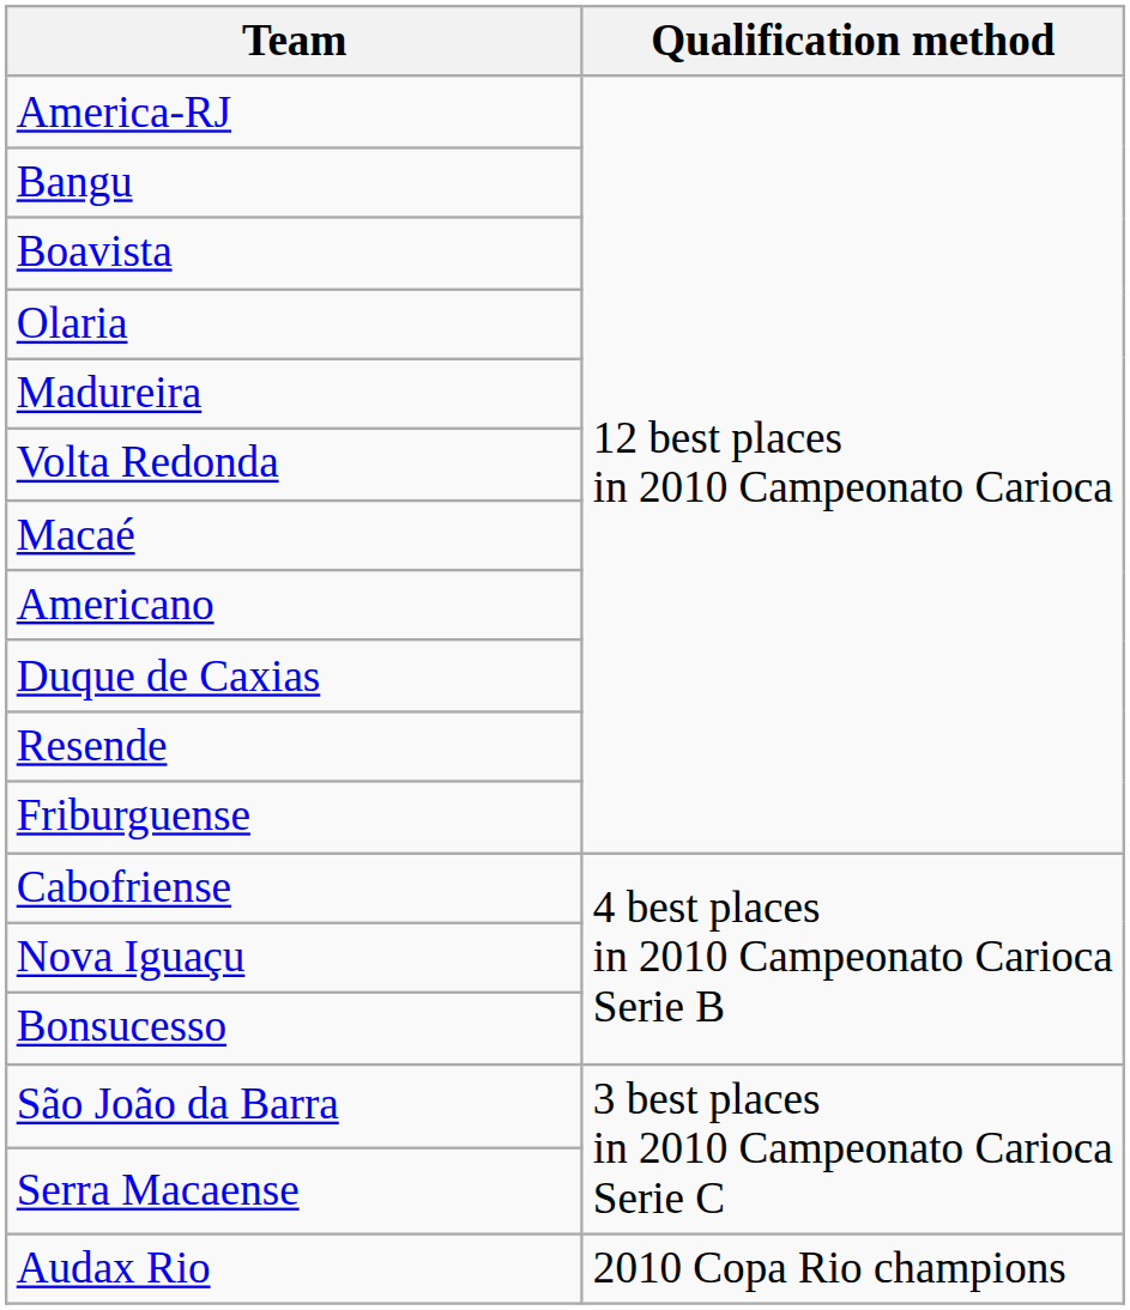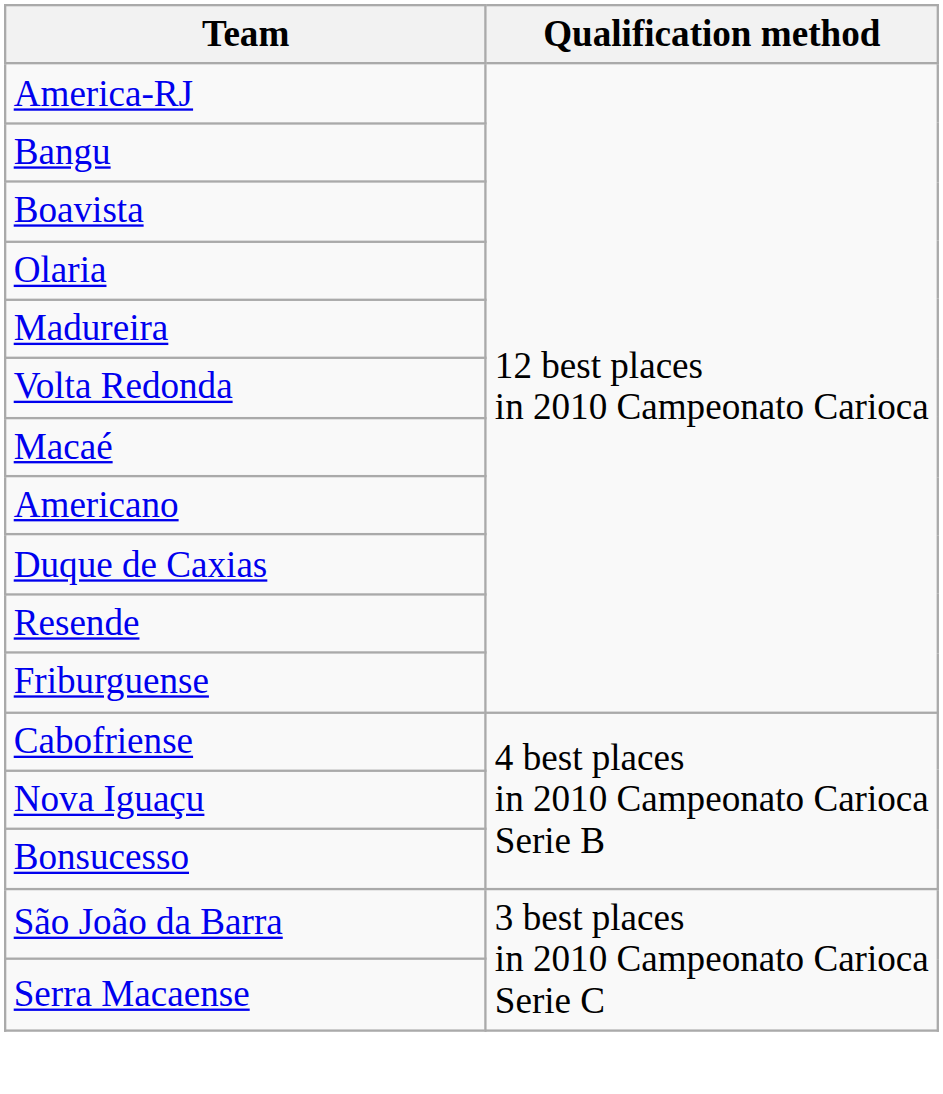 <table class="wikitable">
 <tr>
 <th width=200>Team</th>
 <th>Qualification method</th>
 </tr>
 <tr>
 <td><a href='#'>America-RJ</a></td>
 <td rowspan="11">12 best places <br>in 2010 Campeonato Carioca</td>
 </tr>
 <tr>
 <td><a href='#'>Bangu</a></td>
 </tr>
 <tr>
 <td><a href='#'>Boavista</a></td>
 </tr>
 <tr>
 <td><a href='#'>Olaria</a></td>
 </tr>
 <tr>
 <td><a href='#'>Madureira</a></td>
 </tr>
 <tr>
 <td><a href='#'>Volta Redonda</a></td>
 </tr>
 <tr>
 <td><a href='#'>Macaé</a></td>
 </tr>
 <tr>
 <td><a href='#'>Americano</a></td>
 </tr>
 <tr>
 <td><a href='#'>Duque de Caxias</a></td>
 </tr>
 <tr>
 <td><a href='#'>Resende</a></td>
 </tr>
 <tr>
 <td><a href='#'>Friburguense</a></td>
 </tr>
 <tr>
 <td><a href='#'>Cabofriense</a></td>
 <td rowspan="3">4 best places <br>in 2010 Campeonato Carioca <br>Serie B</td>
 </tr>
 <tr>
 <td><a href='#'>Nova Iguaçu</a></td>
 </tr>
 <tr>
 <td><a href='#'>Bonsucesso</a></td>
 </tr>
 <tr>
 <td><a href='#'>São João da Barra</a></td>
 <td rowspan="2">3 best places <br>in 2010 Campeonato Carioca <br>Serie C</td>
 </tr>
 <tr>
 <td><a href='#'>Serra Macaense</a></td>
 </tr>
-<tr>
-<td><a href='#'>Audax Rio</a></td>
-<td>2010 Copa Rio champions</td>
-</tr>
 </table>
